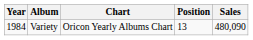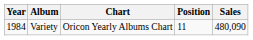 <table class="wikitable">
 <tr>
 <th>Year</th>
 <th>Album</th>
 <th>Chart</th>
 <th>Position</th>
 <th>Sales</th>
 </tr>
 <tr>
 <td>1984</td>
 <td>Variety</td>
 <td>Oricon Yearly Albums Chart</td>
-<td>13</td>
+<td>11</td>
 <td>480,090</td>
 </tr>
 </table>
